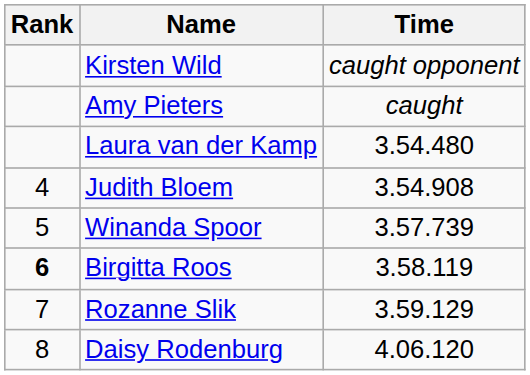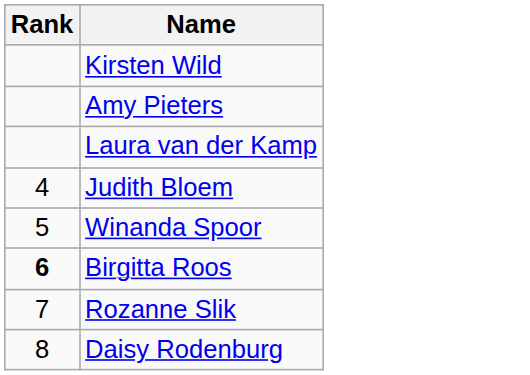 <table class="wikitable sortable" style="text-align:center">
 <tr>
 <th>Rank</th>
 <th>Name</th>
-<th>Time</th>
 </tr>
 <tr>
 <td></td>
 <td align=left><a href='#'>Kirsten Wild</a></td>
-<td><em>caught opponent</em></td>
 </tr>
 <tr>
 <td></td>
 <td align=left><a href='#'>Amy Pieters</a></td>
-<td><em>caught</em></td>
 </tr>
 <tr>
 <td></td>
 <td align=left><a href='#'>Laura van der Kamp</a></td>
-<td>3.54.480</td>
 </tr>
 <tr>
 <td>4</td>
 <td align=left><a href='#'>Judith Bloem</a></td>
-<td>3.54.908</td>
 </tr>
 <tr>
 <td>5</td>
 <td align=left><a href='#'>Winanda Spoor</a></td>
-<td>3.57.739</td>
 </tr>
 <tr>
 <td><strong>6</strong></td>
 <td align=left><a href='#'>Birgitta Roos</a></td>
-<td>3.58.119</td>
 </tr>
 <tr>
 <td>7</td>
 <td align=left><a href='#'>Rozanne Slik</a></td>
-<td>3.59.129</td>
 </tr>
 <tr>
 <td>8</td>
 <td align=left><a href='#'>Daisy Rodenburg</a></td>
-<td>4.06.120</td>
 </tr>
 </table>
